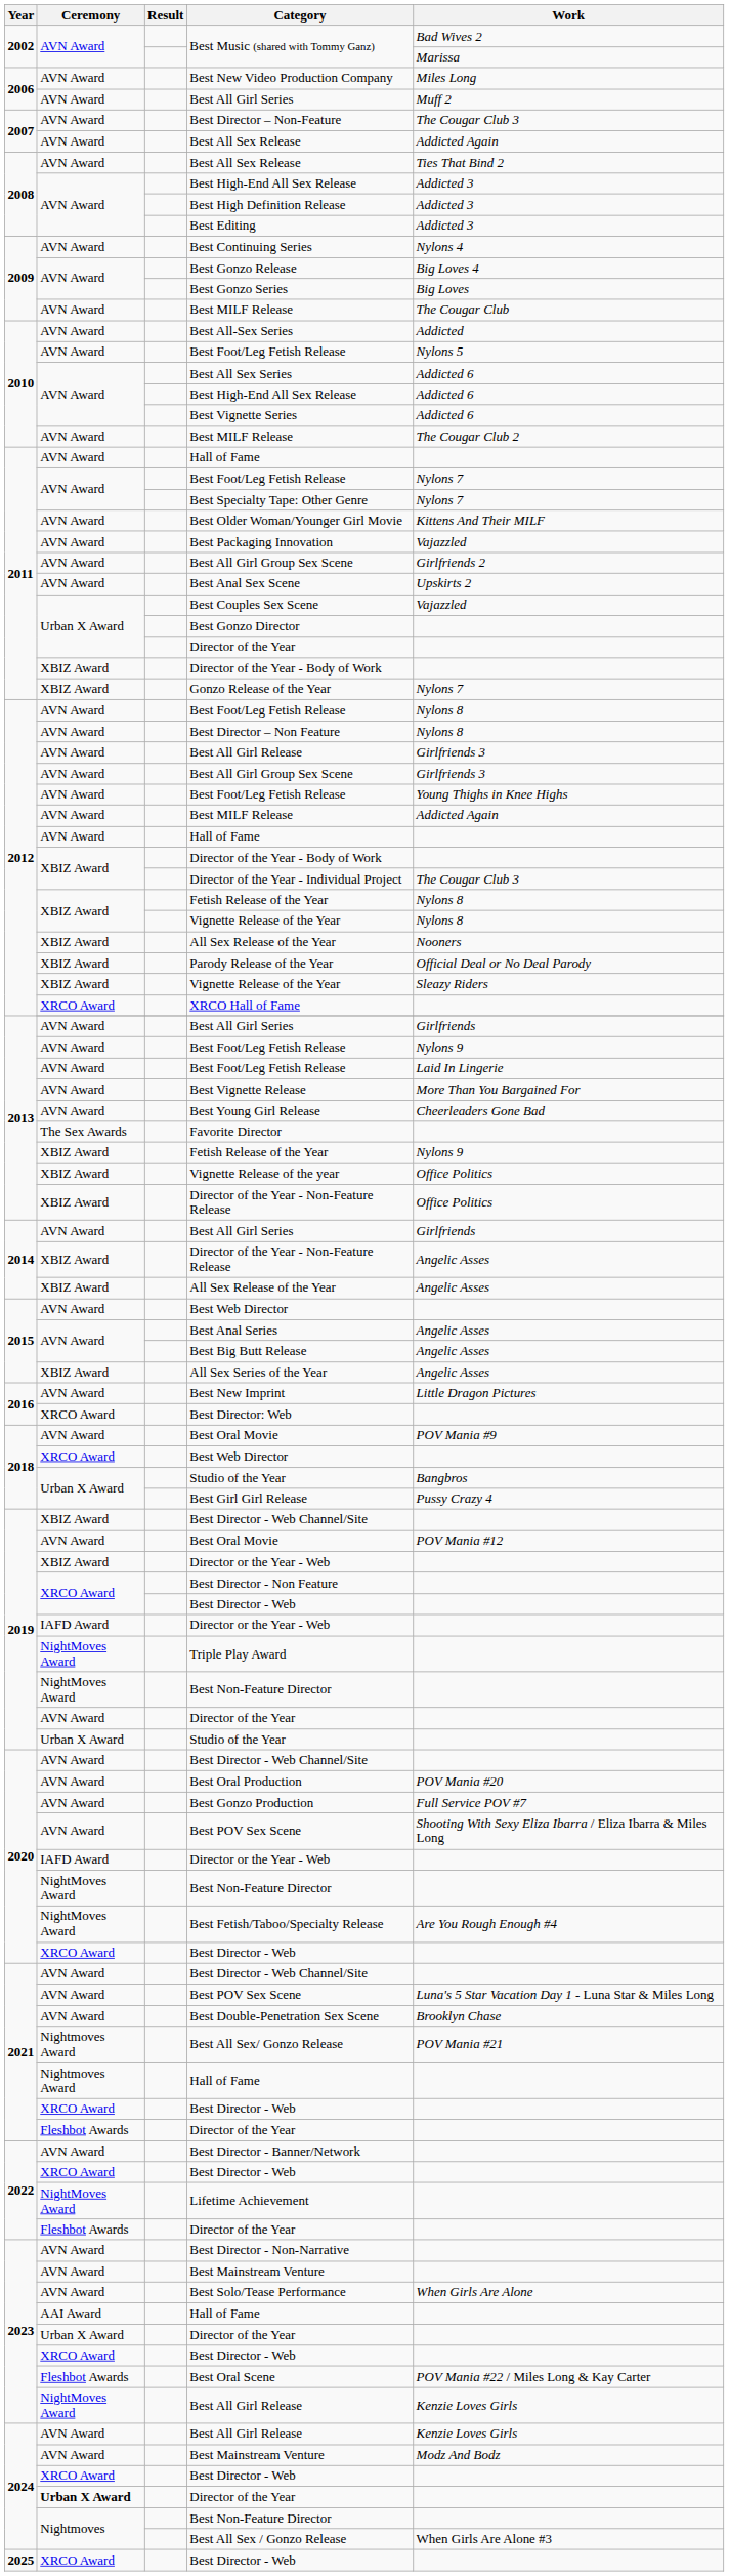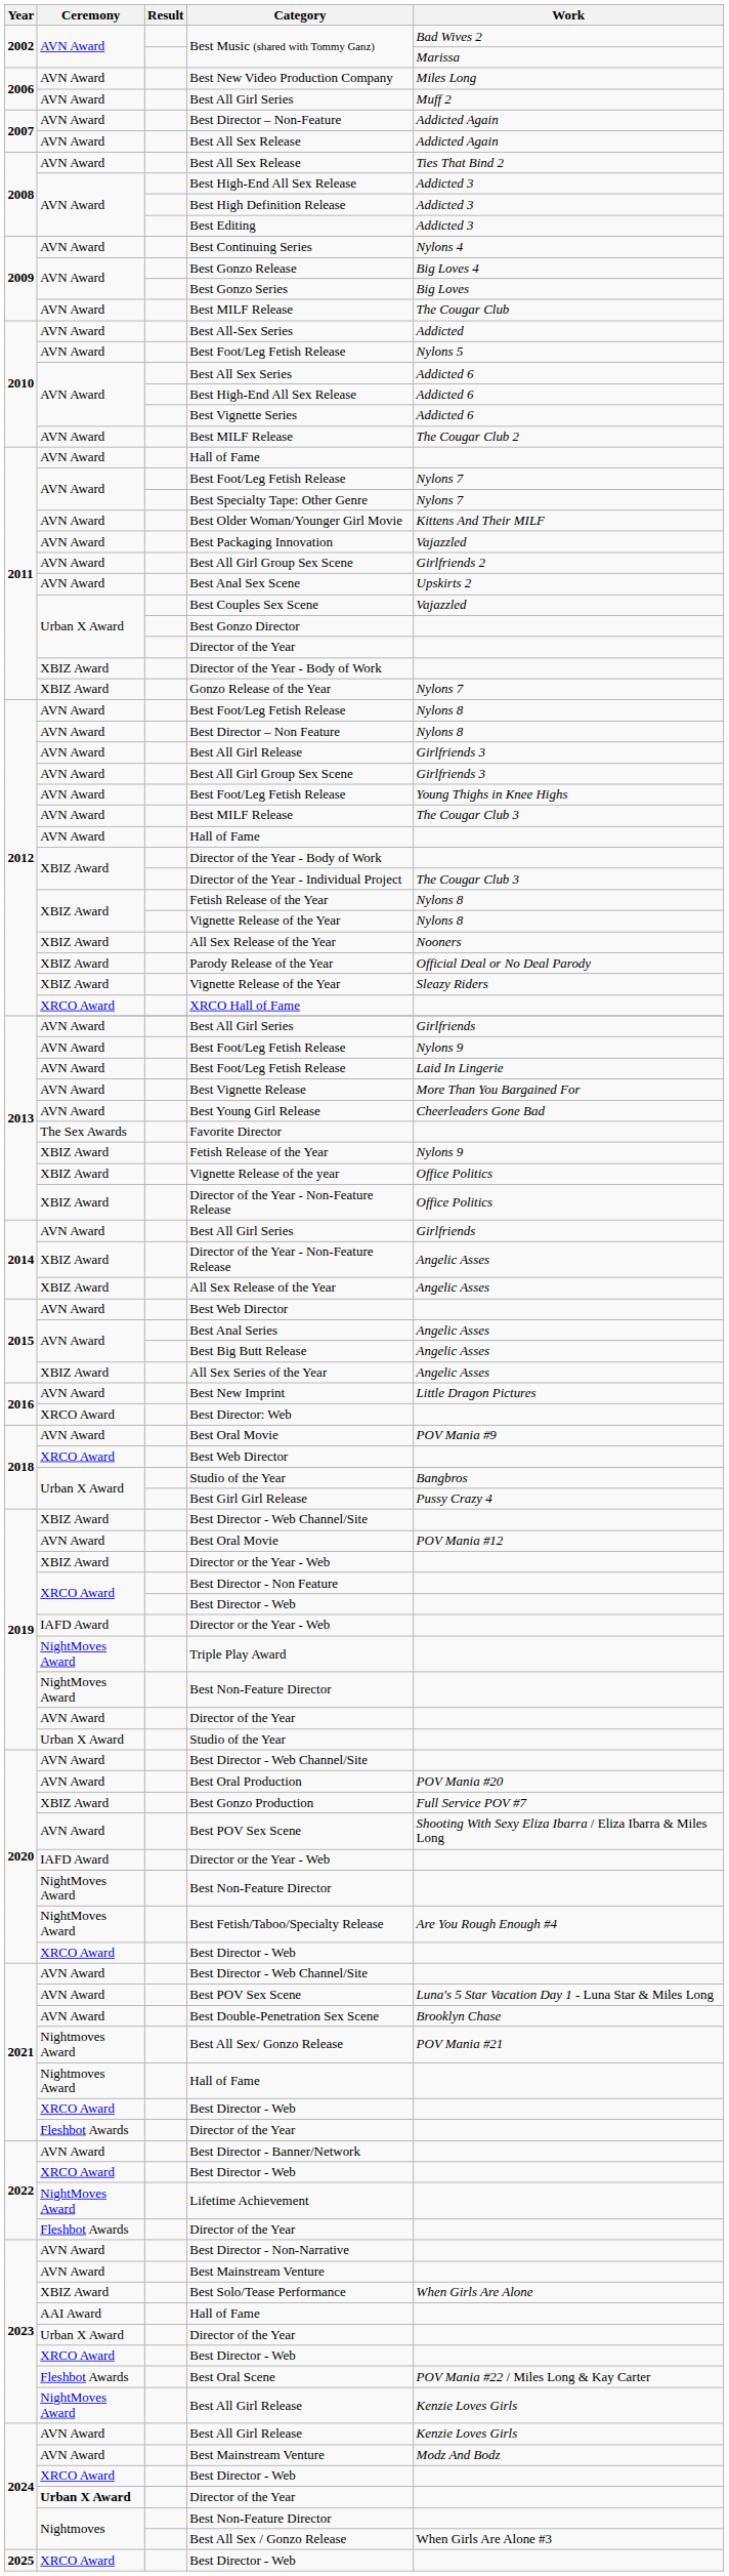 <table class="wikitable">
 <tr>
 <th>Year</th>
 <th>Ceremony</th>
 <th>Result</th>
 <th>Category</th>
 <th>Work</th>
 </tr>
 <tr>
 <td rowspan="2"><strong>2002</strong></td>
 <td rowspan="2"><a href='#'>AVN Award</a></td>
 <td></td>
 <td rowspan="2">Best Music <small>(shared with Tommy Ganz)</small></td>
 <td><em>Bad Wives 2</em></td>
 </tr>
 <tr>
 <td></td>
 <td><em>Marissa</em></td>
 </tr>
 <tr>
 <td rowspan="2"><strong>2006</strong></td>
 <td>AVN Award</td>
 <td></td>
 <td>Best New Video Production Company</td>
 <td><em>Miles Long</em></td>
 </tr>
 <tr>
 <td>AVN Award</td>
 <td></td>
 <td>Best All Girl Series</td>
 <td><em>Muff 2</em></td>
 </tr>
 <tr>
 <td rowspan="2"><strong>2007</strong></td>
 <td>AVN Award</td>
 <td></td>
 <td>Best Director – Non-Feature</td>
-<td><em>The Cougar Club 3</em></td>
+<td><em>Addicted Again</em></td>
 </tr>
 <tr>
 <td>AVN Award</td>
 <td></td>
 <td>Best All Sex Release</td>
 <td><em>Addicted Again</em></td>
 </tr>
 <tr>
 <td rowspan="4"><strong>2008</strong></td>
 <td>AVN Award</td>
 <td></td>
 <td>Best All Sex Release</td>
 <td><em>Ties That Bind 2</em></td>
 </tr>
 <tr>
 <td rowspan="3">AVN Award</td>
 <td></td>
 <td>Best High-End All Sex Release</td>
 <td><em>Addicted 3</em></td>
 </tr>
 <tr>
 <td></td>
 <td>Best High Definition Release</td>
 <td><em>Addicted 3</em></td>
 </tr>
 <tr>
 <td></td>
 <td>Best Editing</td>
 <td><em>Addicted 3</em></td>
 </tr>
 <tr>
 <td rowspan="4"><strong>2009</strong></td>
 <td>AVN Award</td>
 <td></td>
 <td>Best Continuing Series</td>
 <td><em>Nylons 4</em></td>
 </tr>
 <tr>
 <td rowspan="2">AVN Award</td>
 <td></td>
 <td>Best Gonzo Release</td>
 <td><em>Big Loves 4</em></td>
 </tr>
 <tr>
 <td></td>
 <td>Best Gonzo Series</td>
 <td><em>Big Loves</em></td>
 </tr>
 <tr>
 <td>AVN Award</td>
 <td></td>
 <td>Best MILF Release</td>
 <td><em>The Cougar Club</em></td>
 </tr>
 <tr>
 <td rowspan="6"><strong>2010</strong></td>
 <td>AVN Award</td>
 <td></td>
 <td>Best All-Sex Series</td>
 <td><em>Addicted</em></td>
 </tr>
 <tr>
 <td>AVN Award</td>
 <td></td>
 <td>Best Foot/Leg Fetish Release</td>
 <td><em>Nylons 5</em></td>
 </tr>
 <tr>
 <td rowspan="3">AVN Award</td>
 <td></td>
 <td>Best All Sex Series</td>
 <td><em>Addicted 6</em></td>
 </tr>
 <tr>
 <td></td>
 <td>Best High-End All Sex Release</td>
 <td><em>Addicted 6</em></td>
 </tr>
 <tr>
 <td></td>
 <td>Best Vignette Series</td>
 <td><em>Addicted 6</em></td>
 </tr>
 <tr>
 <td>AVN Award</td>
 <td></td>
 <td>Best MILF Release</td>
 <td><em>The Cougar Club 2</em></td>
 </tr>
 <tr>
 <td rowspan="12"><strong>2011</strong></td>
 <td>AVN Award</td>
 <td></td>
 <td>Hall of Fame</td>
 <td></td>
 </tr>
 <tr>
 <td rowspan="2">AVN Award</td>
 <td></td>
 <td>Best Foot/Leg Fetish Release</td>
 <td><em>Nylons 7</em></td>
 </tr>
 <tr>
 <td></td>
 <td>Best Specialty Tape: Other Genre</td>
 <td><em>Nylons 7</em></td>
 </tr>
 <tr>
 <td>AVN Award</td>
 <td></td>
 <td>Best Older Woman/Younger Girl Movie</td>
 <td><em>Kittens And Their MILF</em></td>
 </tr>
 <tr>
 <td>AVN Award</td>
 <td></td>
 <td>Best Packaging Innovation</td>
 <td><em>Vajazzled</em></td>
 </tr>
 <tr>
 <td>AVN Award</td>
 <td></td>
 <td>Best All Girl Group Sex Scene</td>
 <td><em>Girlfriends 2</em></td>
 </tr>
 <tr>
 <td>AVN Award</td>
 <td></td>
 <td>Best Anal Sex Scene</td>
 <td><em>Upskirts 2</em></td>
 </tr>
 <tr>
 <td rowspan="3">Urban X Award</td>
 <td></td>
 <td>Best Couples Sex Scene</td>
 <td><em>Vajazzled</em></td>
 </tr>
 <tr>
 <td></td>
 <td>Best Gonzo Director</td>
 <td></td>
 </tr>
 <tr>
 <td></td>
 <td>Director of the Year</td>
 <td></td>
 </tr>
 <tr>
 <td>XBIZ Award</td>
 <td></td>
 <td>Director of the Year - Body of Work</td>
 <td></td>
 </tr>
 <tr>
 <td>XBIZ Award</td>
 <td></td>
 <td>Gonzo Release of the Year</td>
 <td><em>Nylons 7</em></td>
 </tr>
 <tr>
 <td rowspan="15"><strong>2012</strong></td>
 <td>AVN Award</td>
 <td></td>
 <td>Best Foot/Leg Fetish Release</td>
 <td><em>Nylons 8</em></td>
 </tr>
 <tr>
 <td>AVN Award</td>
 <td></td>
 <td>Best Director – Non Feature</td>
 <td><em>Nylons 8</em></td>
 </tr>
 <tr>
 <td>AVN Award</td>
 <td></td>
 <td>Best All Girl Release</td>
 <td><em>Girlfriends 3</em></td>
 </tr>
 <tr>
 <td>AVN Award</td>
 <td></td>
 <td>Best All Girl Group Sex Scene</td>
 <td><em>Girlfriends 3</em></td>
 </tr>
 <tr>
 <td>AVN Award</td>
 <td></td>
 <td>Best Foot/Leg Fetish Release</td>
 <td><em>Young Thighs in Knee Highs</em></td>
 </tr>
 <tr>
 <td>AVN Award</td>
 <td></td>
 <td>Best MILF Release</td>
-<td><em>Addicted Again</em></td>
+<td><em>The Cougar Club 3</em></td>
 </tr>
 <tr>
 <td>AVN Award</td>
 <td></td>
 <td>Hall of Fame</td>
 <td></td>
 </tr>
 <tr>
 <td rowspan="2">XBIZ Award</td>
 <td></td>
 <td>Director of the Year - Body of Work</td>
 <td></td>
 </tr>
 <tr>
 <td></td>
 <td>Director of the Year - Individual Project</td>
 <td><em>The Cougar Club 3</em></td>
 </tr>
 <tr>
 <td rowspan="2">XBIZ Award</td>
 <td></td>
 <td>Fetish Release of the Year</td>
 <td><em>Nylons 8</em></td>
 </tr>
 <tr>
 <td></td>
 <td>Vignette Release of the Year</td>
 <td><em>Nylons 8</em></td>
 </tr>
 <tr>
 <td>XBIZ Award</td>
 <td></td>
 <td>All Sex Release of the Year</td>
 <td><em>Nooners</em></td>
 </tr>
 <tr>
 <td>XBIZ Award</td>
 <td></td>
 <td>Parody Release of the Year</td>
 <td><em>Official Deal or No Deal Parody</em></td>
 </tr>
 <tr>
 <td>XBIZ Award</td>
 <td></td>
 <td>Vignette Release of the Year</td>
 <td><em>Sleazy Riders</em></td>
 </tr>
 <tr>
 <td><a href='#'>XRCO Award</a></td>
 <td></td>
 <td><a href='#'>XRCO Hall of Fame</a></td>
 <td></td>
 </tr>
 <tr>
 <td rowspan="10"><strong>2013</strong></td>
 </tr>
 <tr>
 <td>AVN Award</td>
 <td></td>
 <td>Best All Girl Series</td>
 <td><em>Girlfriends</em></td>
 </tr>
 <tr>
 <td>AVN Award</td>
 <td></td>
 <td>Best Foot/Leg Fetish Release</td>
 <td><em>Nylons 9</em></td>
 </tr>
 <tr>
 <td>AVN Award</td>
 <td></td>
 <td>Best Foot/Leg Fetish Release</td>
 <td><em>Laid In Lingerie</em></td>
 </tr>
 <tr>
 <td>AVN Award</td>
 <td></td>
 <td>Best Vignette Release</td>
 <td><em>More Than You Bargained For</em></td>
 </tr>
 <tr>
 <td>AVN Award</td>
 <td></td>
 <td>Best Young Girl Release</td>
 <td><em>Cheerleaders Gone Bad</em></td>
 </tr>
 <tr>
 <td>The Sex Awards</td>
 <td></td>
 <td>Favorite Director</td>
 <td></td>
 </tr>
 <tr>
 <td>XBIZ Award</td>
 <td></td>
 <td>Fetish Release of the Year</td>
 <td><em>Nylons 9</em></td>
 </tr>
 <tr>
 <td>XBIZ Award</td>
 <td></td>
 <td>Vignette Release of the year</td>
 <td><em>Office Politics</em></td>
 </tr>
 <tr>
 <td>XBIZ Award</td>
 <td></td>
 <td>Director of the Year - Non-Feature Release</td>
 <td><em>Office Politics</em></td>
 </tr>
 <tr>
 <td rowspan="3"><strong>2014</strong></td>
 <td>AVN Award</td>
 <td></td>
 <td>Best All Girl Series</td>
 <td><em>Girlfriends</em></td>
 </tr>
 <tr>
 <td>XBIZ Award</td>
 <td></td>
 <td>Director of the Year - Non-Feature Release</td>
 <td><em>Angelic Asses</em></td>
 </tr>
 <tr>
 <td>XBIZ Award</td>
 <td></td>
 <td>All Sex Release of the Year</td>
 <td><em>Angelic Asses</em></td>
 </tr>
 <tr>
 <td rowspan="4"><strong>2015</strong></td>
 <td>AVN Award</td>
 <td></td>
 <td>Best Web Director</td>
 <td></td>
 </tr>
 <tr>
 <td rowspan="2">AVN Award</td>
 <td></td>
 <td>Best Anal Series</td>
 <td><em>Angelic Asses</em></td>
 </tr>
 <tr>
 <td></td>
 <td>Best Big Butt Release</td>
 <td><em>Angelic Asses</em></td>
 </tr>
 <tr>
 <td>XBIZ Award</td>
 <td></td>
 <td>All Sex Series of the Year</td>
 <td><em>Angelic Asses</em></td>
 </tr>
 <tr>
 <td rowspan="2"><strong>2016</strong></td>
 <td>AVN Award</td>
 <td></td>
 <td>Best New Imprint</td>
 <td><em>Little Dragon Pictures</em></td>
 </tr>
 <tr>
 <td>XRCO Award</td>
 <td></td>
 <td>Best Director: Web</td>
 <td></td>
 </tr>
 <tr>
 <td rowspan="4"><strong>2018</strong></td>
 <td>AVN Award</td>
 <td></td>
 <td>Best Oral Movie</td>
 <td><em>POV Mania #9</em></td>
 </tr>
 <tr>
 <td><a href='#'>XRCO Award</a></td>
 <td></td>
 <td>Best Web Director</td>
 <td></td>
 </tr>
 <tr>
 <td rowspan="2">Urban X Award</td>
 <td></td>
 <td>Studio of the Year</td>
 <td><em>Bangbros</em></td>
 </tr>
 <tr>
 <td></td>
 <td>Best Girl Girl Release</td>
 <td><em>Pussy Crazy 4</em></td>
 </tr>
 <tr>
 <td rowspan="10"><strong>2019</strong></td>
 <td>XBIZ Award</td>
 <td></td>
 <td>Best Director - Web Channel/Site</td>
 <td></td>
 </tr>
 <tr>
 <td>AVN Award</td>
 <td></td>
 <td>Best Oral Movie</td>
 <td><em>POV Mania #12</em></td>
 </tr>
 <tr>
 <td>XBIZ Award</td>
 <td></td>
 <td>Director or the Year - Web</td>
 <td></td>
 </tr>
 <tr>
 <td rowspan="2"><a href='#'>XRCO Award</a></td>
 <td></td>
 <td>Best Director - Non Feature</td>
 <td></td>
 </tr>
 <tr>
 <td></td>
 <td>Best Director - Web</td>
 <td></td>
 </tr>
 <tr>
 <td>IAFD Award</td>
 <td></td>
 <td>Director or the Year - Web</td>
 <td></td>
 </tr>
 <tr>
 <td><a href='#'>NightMoves Award</a></td>
 <td></td>
 <td>Triple Play Award</td>
 <td></td>
 </tr>
 <tr>
 <td>NightMoves Award</td>
 <td></td>
 <td>Best Non-Feature Director</td>
 <td></td>
 </tr>
 <tr>
 <td>AVN Award</td>
 <td></td>
 <td>Director of the Year</td>
 <td></td>
 </tr>
 <tr>
 <td>Urban X Award</td>
 <td></td>
 <td>Studio of the Year</td>
 <td></td>
 </tr>
 <tr>
 <td rowspan="8"><strong>2020</strong></td>
 <td>AVN Award</td>
 <td></td>
 <td>Best Director - Web Channel/Site</td>
 <td></td>
 </tr>
 <tr>
 <td>AVN Award</td>
 <td></td>
 <td>Best Oral Production</td>
 <td><em>POV Mania #20</em></td>
 </tr>
 <tr>
-<td>AVN Award</td>
+<td>XBIZ Award</td>
 <td></td>
 <td>Best Gonzo Production</td>
 <td><em>Full Service POV #7</em></td>
 </tr>
 <tr>
 <td>AVN Award</td>
 <td></td>
 <td>Best POV Sex Scene</td>
 <td><em>Shooting With Sexy Eliza Ibarra</em> / Eliza Ibarra & Miles Long</td>
 </tr>
 <tr>
 <td>IAFD Award</td>
 <td></td>
 <td>Director or the Year - Web</td>
 <td></td>
 </tr>
 <tr>
 <td>NightMoves Award</td>
 <td></td>
 <td>Best Non-Feature Director</td>
 <td></td>
 </tr>
 <tr>
 <td>NightMoves Award</td>
 <td></td>
 <td>Best Fetish/Taboo/Specialty Release</td>
 <td><em>Are You Rough Enough #4</em></td>
 </tr>
 <tr>
 <td rowspan="1"><a href='#'>XRCO Award</a></td>
 <td></td>
 <td>Best Director - Web</td>
 <td></td>
 </tr>
 <tr>
 <td rowspan="7"><strong>2021</strong></td>
 <td>AVN Award</td>
 <td></td>
 <td>Best Director - Web Channel/Site</td>
 <td></td>
 </tr>
 <tr>
 <td>AVN Award</td>
 <td></td>
 <td>Best POV Sex Scene</td>
 <td><em>Luna's 5 Star Vacation Day 1</em> - Luna Star & Miles Long</td>
 </tr>
 <tr>
 <td>AVN Award</td>
 <td></td>
 <td>Best Double-Penetration Sex Scene</td>
 <td><em>Brooklyn Chase</em></td>
 </tr>
 <tr>
 <td>Nightmoves Award</td>
 <td></td>
 <td>Best All Sex/ Gonzo Release</td>
 <td><em>POV Mania #21</em></td>
 </tr>
 <tr>
 <td>Nightmoves Award</td>
 <td></td>
 <td>Hall of Fame</td>
 <td></td>
 </tr>
 <tr>
 <td rowspan="1"><a href='#'>XRCO Award</a></td>
 <td></td>
 <td>Best Director - Web</td>
 <td></td>
 </tr>
 <tr>
 <td rowspan="1"><a href='#'>Fleshbot</a> Awards</td>
 <td></td>
 <td>Director of the Year</td>
 <td></td>
 </tr>
 <tr>
 <td rowspan="4"><strong>2022</strong></td>
 <td>AVN Award</td>
 <td></td>
 <td>Best Director - Banner/Network</td>
 <td></td>
 </tr>
 <tr>
 <td rowspan="1"><a href='#'>XRCO Award</a></td>
 <td></td>
 <td>Best Director - Web</td>
 <td></td>
 </tr>
 <tr>
 <td rowspan="1"><a href='#'>NightMoves Award</a></td>
 <td></td>
 <td>Lifetime Achievement</td>
 <td></td>
 </tr>
 <tr>
 <td rowspan="1"><a href='#'>Fleshbot</a> Awards</td>
 <td></td>
 <td>Director of the Year</td>
 <td></td>
 </tr>
 <tr>
 <td rowspan="8"><strong>2023</strong></td>
 <td rowspan="1">AVN Award</td>
 <td></td>
 <td>Best Director - Non-Narrative</td>
 <td></td>
 </tr>
 <tr>
 <td rowspan="1">AVN Award</td>
 <td></td>
 <td>Best Mainstream Venture</td>
 <td></td>
 </tr>
 <tr>
-<td rowspan="1">AVN Award</td>
+<td>XBIZ Award</td>
 <td></td>
 <td>Best Solo/Tease Performance</td>
 <td><em>When Girls Are Alone</em></td>
 </tr>
 <tr>
 <td rowspan="1">AAI Award</td>
 <td></td>
 <td>Hall of Fame</td>
 <td></td>
 </tr>
 <tr>
 <td rowspan="1">Urban X Award</td>
 <td></td>
 <td>Director of the Year</td>
 <td></td>
 </tr>
 <tr>
 <td rowspan="1"><a href='#'>XRCO Award</a></td>
 <td></td>
 <td>Best Director - Web</td>
 <td></td>
 </tr>
 <tr>
 <td rowspan="1"><a href='#'>Fleshbot</a> Awards</td>
 <td></td>
 <td>Best Oral Scene</td>
 <td><em>POV Mania #22</em> / Miles Long & Kay Carter</td>
 </tr>
 <tr>
 <td rowspan="1"><a href='#'>NightMoves Award</a></td>
 <td></td>
 <td>Best All Girl Release</td>
 <td><em>Kenzie Loves Girls</em></td>
 </tr>
 <tr>
 <td rowspan="6"><strong>2024</strong></td>
 <td rowspan="1">AVN Award</td>
 <td></td>
 <td>Best All Girl Release</td>
 <td><em>Kenzie Loves Girls</em></td>
 </tr>
 <tr>
 <td rowspan="1">AVN Award</td>
 <td></td>
 <td>Best Mainstream Venture</td>
 <td><em>Modz And Bodz</em></td>
 </tr>
 <tr>
 <td rowspan="1"><a href='#'>XRCO Award</a></td>
 <td></td>
 <td>Best Director - Web</td>
 <td></td>
 </tr>
 <tr>
 <td rowspan="1"><strong>Urban X Award</strong></td>
 <td></td>
 <td>Director of the Year</td>
 <td></td>
 </tr>
 <tr>
 <td rowspan="2">Nightmoves</td>
 <td></td>
 <td>Best Non-Feature Director</td>
 <td></td>
 </tr>
 <tr>
 <td></td>
 <td>Best All Sex / Gonzo Release</td>
 <td>When Girls Are Alone #3</td>
 </tr>
 <tr>
 <td rowspan="1"><strong>2025</strong></td>
 <td rowspan="1"><a href='#'>XRCO Award</a></td>
 <td></td>
 <td>Best Director - Web</td>
 <td></td>
 </tr>
 </table>
